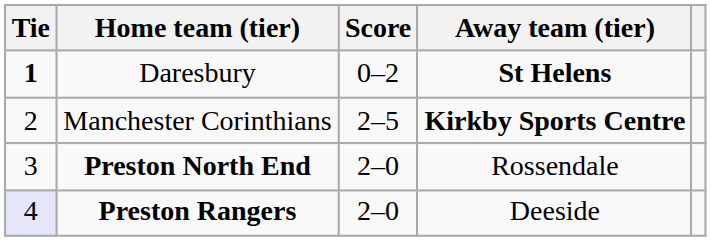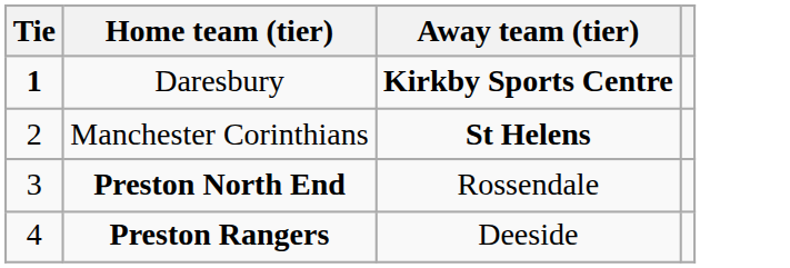 <table class="wikitable" style="text-align:center; font-size:85%">
 <tr>
 <th>Tie</th>
 <th>Home team (tier)</th>
-<th>Score</th>
 <th>Away team (tier)</th>
 <th></th>
 </tr>
 <tr>
 <td align="center"><strong>1</strong></td>
 <td>Daresbury</td>
-<td align="center">0–2</td>
-<td><strong>St Helens</strong></td>
+<td><strong>Kirkby Sports Centre</strong></td>
 <td></td>
 </tr>
 <tr>
 <td align="center">2</td>
 <td>Manchester Corinthians</td>
-<td align="center">2–5</td>
-<td><strong>Kirkby Sports Centre</strong></td>
+<td><strong>St Helens</strong></td>
 <td></td>
 </tr>
 <tr>
 <td align="center">3</td>
 <td><strong>Preston North End</strong></td>
-<td align="center">2–0</td>
 <td>Rossendale</td>
 <td></td>
 </tr>
 <tr>
-<td align="center" style="background: lavender;">4</td>
+<td align="center">4</td>
 <td><strong>Preston Rangers</strong></td>
-<td align="center">2–0</td>
 <td>Deeside</td>
 <td></td>
 </tr>
 </table>
